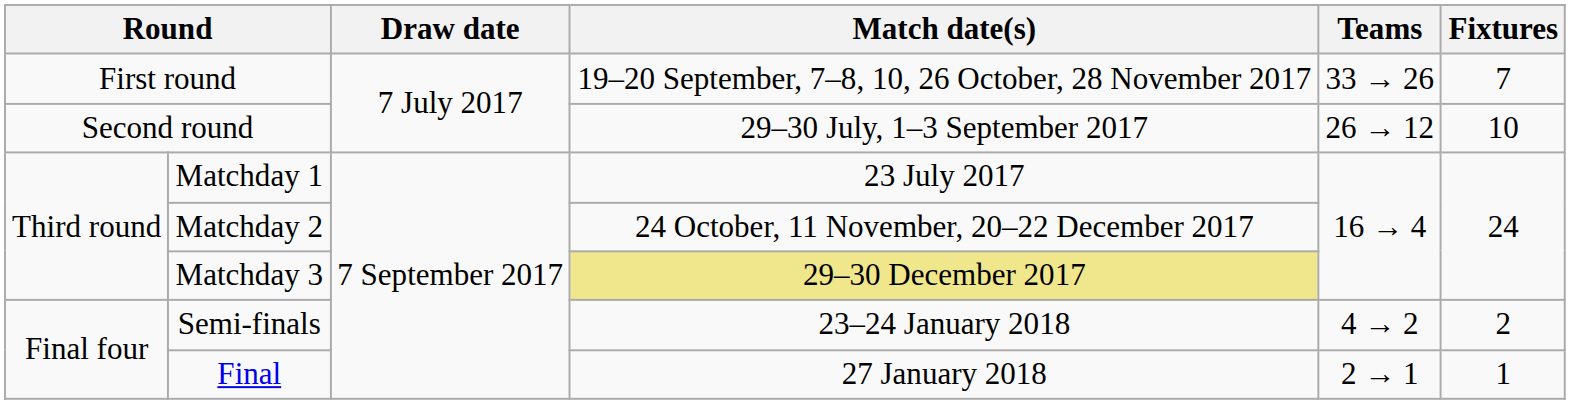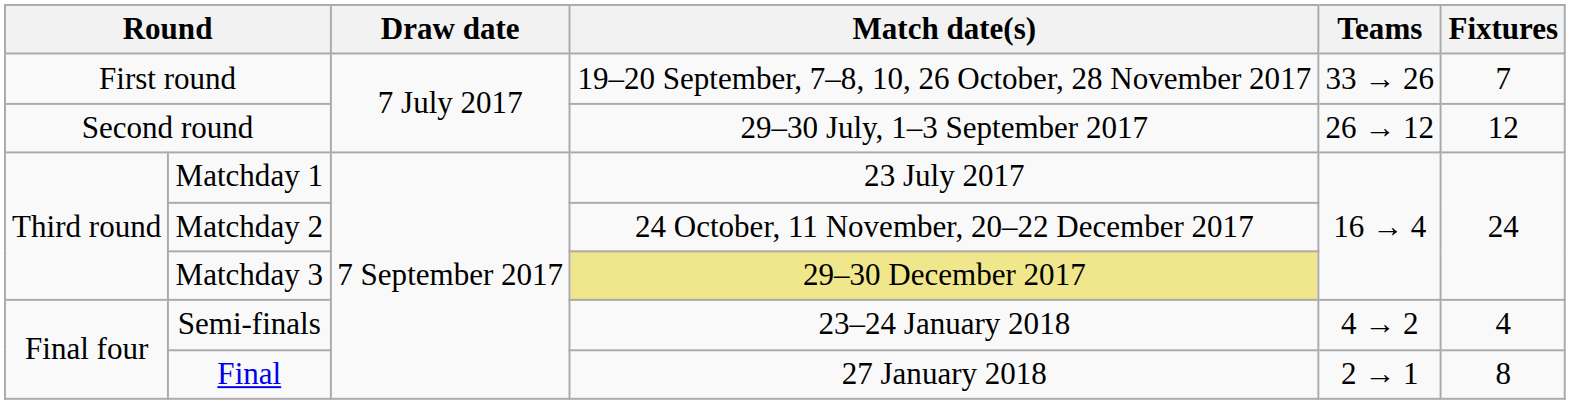 <table class="wikitable" style="text-align:center;">
 <tr>
 <th colspan=2>Round</th>
 <th>Draw date</th>
 <th>Match date(s)</th>
 <th>Teams</th>
 <th>Fixtures</th>
 </tr>
 <tr>
 <td colspan=2>First round</td>
 <td rowspan=2>7 July 2017</td>
 <td>19–20 September, 7–8, 10, 26 October, 28 November 2017</td>
 <td>33 → 26</td>
 <td>7</td>
 </tr>
 <tr>
 <td colspan=2>Second round</td>
 <td>29–30 July, 1–3 September 2017</td>
 <td>26 → 12</td>
-<td>10</td>
+<td>12</td>
 </tr>
 <tr>
 <td rowspan=3>Third round</td>
 <td>Matchday 1</td>
 <td rowspan=5>7 September 2017</td>
 <td>23 July 2017</td>
 <td rowspan=3>16 → 4</td>
 <td rowspan=3>24</td>
 </tr>
 <tr>
 <td>Matchday 2</td>
 <td>24 October, 11 November, 20–22 December 2017</td>
 </tr>
 <tr>
 <td>Matchday 3</td>
 <td style="background: khaki;">29–30 December 2017</td>
 </tr>
 <tr>
 <td rowspan=2>Final four</td>
 <td>Semi-finals</td>
 <td>23–24 January 2018</td>
 <td>4 → 2</td>
-<td>2</td>
+<td>4</td>
 </tr>
 <tr>
 <td><a href='#'>Final</a></td>
 <td>27 January 2018</td>
 <td>2 → 1</td>
-<td>1</td>
+<td>8</td>
 </tr>
 </table>
